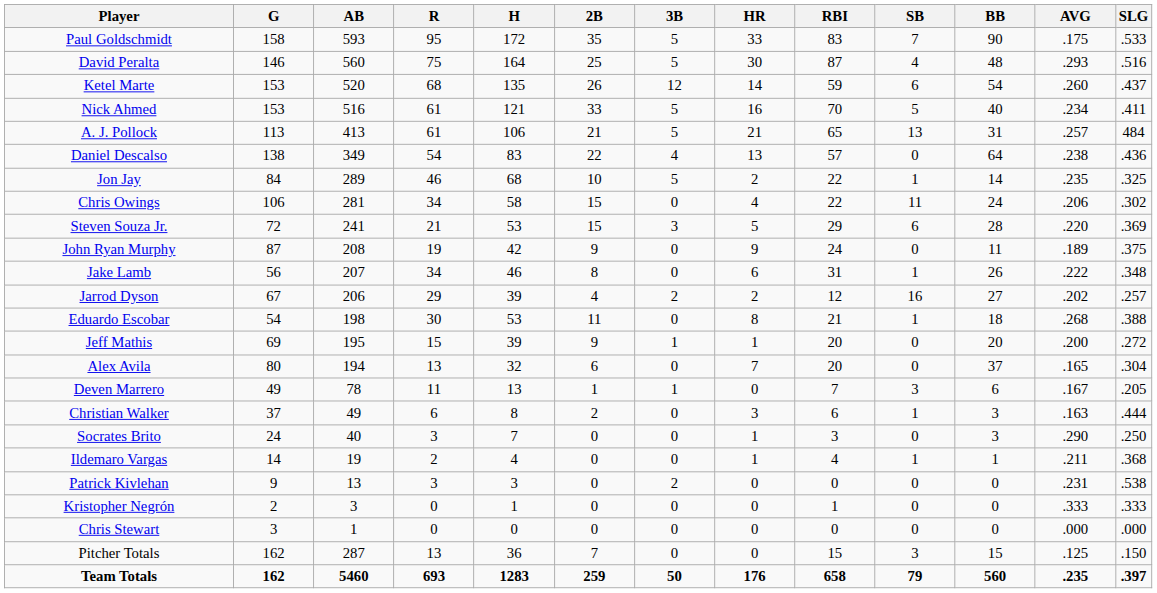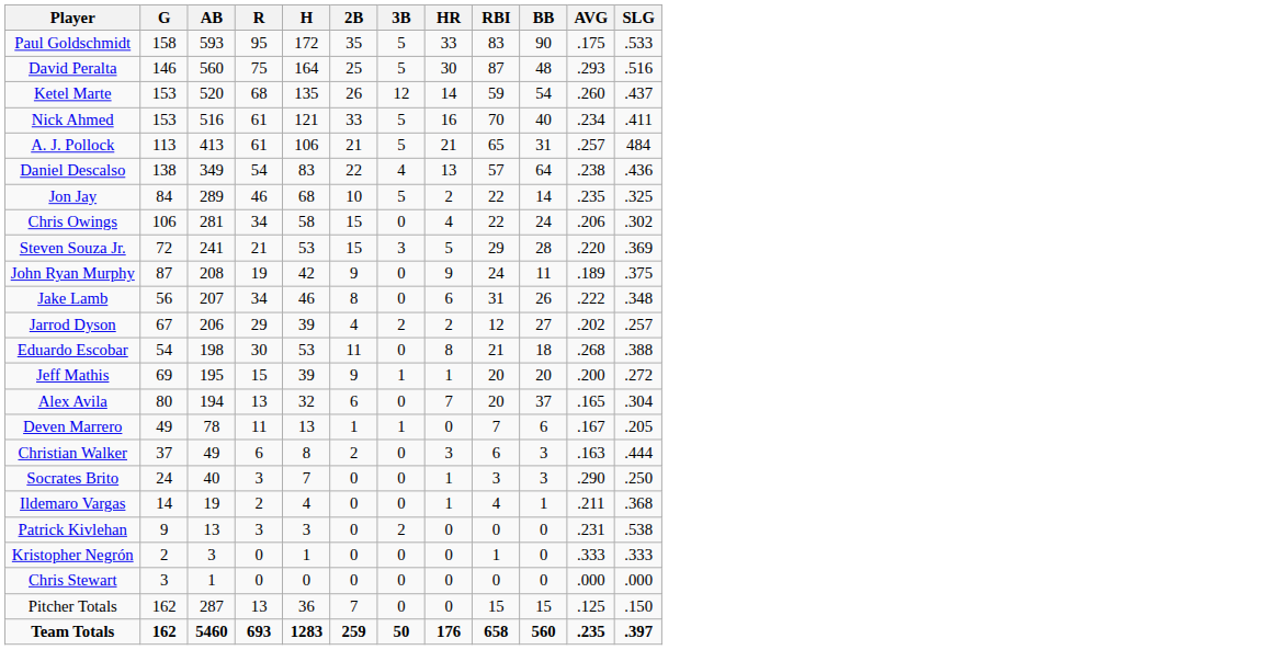 <table class=wikitable style="text-align:center">
 <tr>
 <th bgcolor=#DDDDFF; width="20%">Player</th>
 <th bgcolor=#DDDDFF; width="7%">G</th>
 <th bgcolor=#DDDDFF; width="7%">AB</th>
 <th bgcolor=#DDDDFF; width="7%">R</th>
 <th bgcolor=#DDDDFF; width="7%">H</th>
 <th bgcolor=#DDDDFF; width="7%">2B</th>
 <th bgcolor=#DDDDFF; width="7%">3B</th>
 <th bgcolor=#DDDDFF; width="7%">HR</th>
 <th bgcolor=#DDDDFF; width="7%">RBI</th>
-<th bgcolor=#DDDDFF; width="7%">SB</th>
 <th bgcolor=#DDDDFF; width="7%">BB</th>
 <th bgcolor=#DDDDFF; width="7%">AVG</th>
 <th bgcolor=#DDDDFF; width="7%">SLG</th>
 </tr>
 <tr>
 <td><a href='#'>Paul Goldschmidt</a></td>
 <td>158</td>
 <td>593</td>
 <td>95</td>
 <td>172</td>
 <td>35</td>
 <td>5</td>
 <td>33</td>
 <td>83</td>
-<td>7</td>
 <td>90</td>
 <td>.175</td>
 <td>.533</td>
 </tr>
 <tr>
 <td><a href='#'>David Peralta</a></td>
 <td>146</td>
 <td>560</td>
 <td>75</td>
 <td>164</td>
 <td>25</td>
 <td>5</td>
 <td>30</td>
 <td>87</td>
-<td>4</td>
 <td>48</td>
 <td>.293</td>
 <td>.516</td>
 </tr>
 <tr>
 <td><a href='#'>Ketel Marte</a></td>
 <td>153</td>
 <td>520</td>
 <td>68</td>
 <td>135</td>
 <td>26</td>
 <td>12</td>
 <td>14</td>
 <td>59</td>
-<td>6</td>
 <td>54</td>
 <td>.260</td>
 <td>.437</td>
 </tr>
 <tr>
 <td><a href='#'>Nick Ahmed</a></td>
 <td>153</td>
 <td>516</td>
 <td>61</td>
 <td>121</td>
 <td>33</td>
 <td>5</td>
 <td>16</td>
 <td>70</td>
-<td>5</td>
 <td>40</td>
 <td>.234</td>
 <td>.411</td>
 </tr>
 <tr>
 <td><a href='#'>A. J. Pollock</a></td>
 <td>113</td>
 <td>413</td>
 <td>61</td>
 <td>106</td>
 <td>21</td>
 <td>5</td>
 <td>21</td>
 <td>65</td>
-<td>13</td>
 <td>31</td>
 <td>.257</td>
 <td>484</td>
 </tr>
 <tr>
 <td><a href='#'>Daniel Descalso</a></td>
 <td>138</td>
 <td>349</td>
 <td>54</td>
 <td>83</td>
 <td>22</td>
 <td>4</td>
 <td>13</td>
 <td>57</td>
-<td>0</td>
 <td>64</td>
 <td>.238</td>
 <td>.436</td>
 </tr>
 <tr>
 <td><a href='#'>Jon Jay</a></td>
 <td>84</td>
 <td>289</td>
 <td>46</td>
 <td>68</td>
 <td>10</td>
 <td>5</td>
 <td>2</td>
 <td>22</td>
-<td>1</td>
 <td>14</td>
 <td>.235</td>
 <td>.325</td>
 </tr>
 <tr>
 <td><a href='#'>Chris Owings</a></td>
 <td>106</td>
 <td>281</td>
 <td>34</td>
 <td>58</td>
 <td>15</td>
 <td>0</td>
 <td>4</td>
 <td>22</td>
-<td>11</td>
 <td>24</td>
 <td>.206</td>
 <td>.302</td>
 </tr>
 <tr>
 <td><a href='#'>Steven Souza Jr.</a></td>
 <td>72</td>
 <td>241</td>
 <td>21</td>
 <td>53</td>
 <td>15</td>
 <td>3</td>
 <td>5</td>
 <td>29</td>
-<td>6</td>
 <td>28</td>
 <td>.220</td>
 <td>.369</td>
 </tr>
 <tr>
 <td><a href='#'>John Ryan Murphy</a></td>
 <td>87</td>
 <td>208</td>
 <td>19</td>
 <td>42</td>
 <td>9</td>
 <td>0</td>
 <td>9</td>
 <td>24</td>
-<td>0</td>
 <td>11</td>
 <td>.189</td>
 <td>.375</td>
 </tr>
 <tr>
 <td><a href='#'>Jake Lamb</a></td>
 <td>56</td>
 <td>207</td>
 <td>34</td>
 <td>46</td>
 <td>8</td>
 <td>0</td>
 <td>6</td>
 <td>31</td>
-<td>1</td>
 <td>26</td>
 <td>.222</td>
 <td>.348</td>
 </tr>
 <tr>
 <td><a href='#'>Jarrod Dyson</a></td>
 <td>67</td>
 <td>206</td>
 <td>29</td>
 <td>39</td>
 <td>4</td>
 <td>2</td>
 <td>2</td>
 <td>12</td>
-<td>16</td>
 <td>27</td>
 <td>.202</td>
 <td>.257</td>
 </tr>
 <tr>
 <td><a href='#'>Eduardo Escobar</a></td>
 <td>54</td>
 <td>198</td>
 <td>30</td>
 <td>53</td>
 <td>11</td>
 <td>0</td>
 <td>8</td>
 <td>21</td>
-<td>1</td>
 <td>18</td>
 <td>.268</td>
 <td>.388</td>
 </tr>
 <tr>
 <td><a href='#'>Jeff Mathis</a></td>
 <td>69</td>
 <td>195</td>
 <td>15</td>
 <td>39</td>
 <td>9</td>
 <td>1</td>
 <td>1</td>
 <td>20</td>
-<td>0</td>
 <td>20</td>
 <td>.200</td>
 <td>.272</td>
 </tr>
 <tr>
 <td><a href='#'>Alex Avila</a></td>
 <td>80</td>
 <td>194</td>
 <td>13</td>
 <td>32</td>
 <td>6</td>
 <td>0</td>
 <td>7</td>
 <td>20</td>
-<td>0</td>
 <td>37</td>
 <td>.165</td>
 <td>.304</td>
 </tr>
 <tr>
 <td><a href='#'>Deven Marrero</a></td>
 <td>49</td>
 <td>78</td>
 <td>11</td>
 <td>13</td>
 <td>1</td>
 <td>1</td>
 <td>0</td>
 <td>7</td>
-<td>3</td>
 <td>6</td>
 <td>.167</td>
 <td>.205</td>
 </tr>
 <tr>
 <td><a href='#'>Christian Walker</a></td>
 <td>37</td>
 <td>49</td>
 <td>6</td>
 <td>8</td>
 <td>2</td>
 <td>0</td>
 <td>3</td>
 <td>6</td>
-<td>1</td>
 <td>3</td>
 <td>.163</td>
 <td>.444</td>
 </tr>
 <tr>
 <td><a href='#'>Socrates Brito</a></td>
 <td>24</td>
 <td>40</td>
 <td>3</td>
 <td>7</td>
 <td>0</td>
 <td>0</td>
 <td>1</td>
 <td>3</td>
-<td>0</td>
 <td>3</td>
 <td>.290</td>
 <td>.250</td>
 </tr>
 <tr>
 <td><a href='#'>Ildemaro Vargas</a></td>
 <td>14</td>
 <td>19</td>
 <td>2</td>
 <td>4</td>
 <td>0</td>
 <td>0</td>
 <td>1</td>
 <td>4</td>
 <td>1</td>
-<td>1</td>
 <td>.211</td>
 <td>.368</td>
 </tr>
 <tr>
 <td><a href='#'>Patrick Kivlehan</a></td>
 <td>9</td>
 <td>13</td>
 <td>3</td>
 <td>3</td>
 <td>0</td>
 <td>2</td>
-<td>0</td>
 <td>0</td>
 <td>0</td>
 <td>0</td>
 <td>.231</td>
 <td>.538</td>
 </tr>
 <tr>
 <td><a href='#'>Kristopher Negrón</a></td>
 <td>2</td>
 <td>3</td>
 <td>0</td>
 <td>1</td>
 <td>0</td>
 <td>0</td>
 <td>0</td>
 <td>1</td>
 <td>0</td>
-<td>0</td>
 <td>.333</td>
 <td>.333</td>
 </tr>
 <tr>
 <td><a href='#'>Chris Stewart</a></td>
 <td>3</td>
 <td>1</td>
-<td>0</td>
 <td>0</td>
 <td>0</td>
 <td>0</td>
 <td>0</td>
 <td>0</td>
 <td>0</td>
 <td>0</td>
 <td>.000</td>
 <td>.000</td>
 </tr>
 <tr>
 <td>Pitcher Totals</td>
 <td>162</td>
 <td>287</td>
 <td>13</td>
 <td>36</td>
 <td>7</td>
 <td>0</td>
 <td>0</td>
 <td>15</td>
-<td>3</td>
 <td>15</td>
 <td>.125</td>
 <td>.150</td>
 </tr>
 <tr>
 <td><strong>Team Totals</strong></td>
 <td><strong>162</strong></td>
 <td><strong>5460</strong></td>
 <td><strong>693</strong></td>
 <td><strong>1283</strong></td>
 <td><strong>259</strong></td>
 <td><strong>50</strong></td>
 <td><strong>176</strong></td>
 <td><strong>658</strong></td>
-<td><strong>79</strong></td>
 <td><strong>560</strong></td>
 <td><strong>.235</strong></td>
 <td><strong>.397</strong></td>
 </tr>
 </table>
